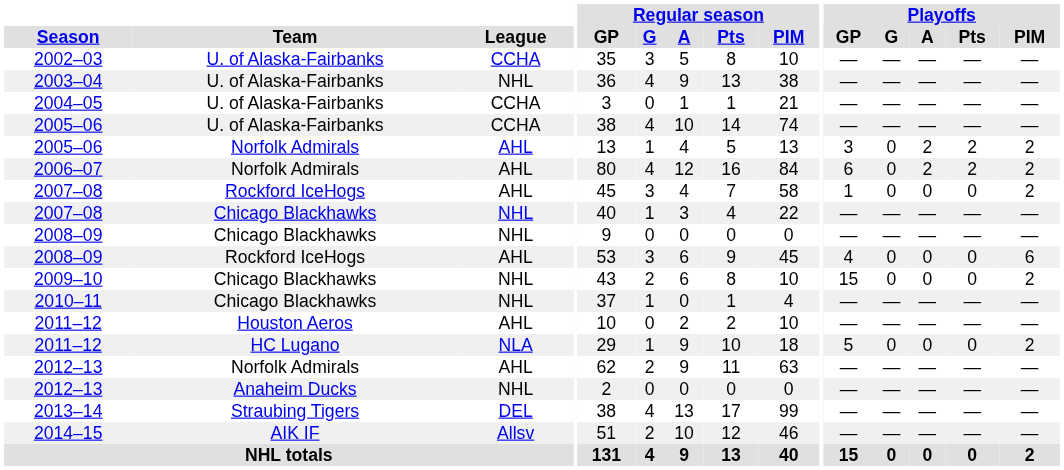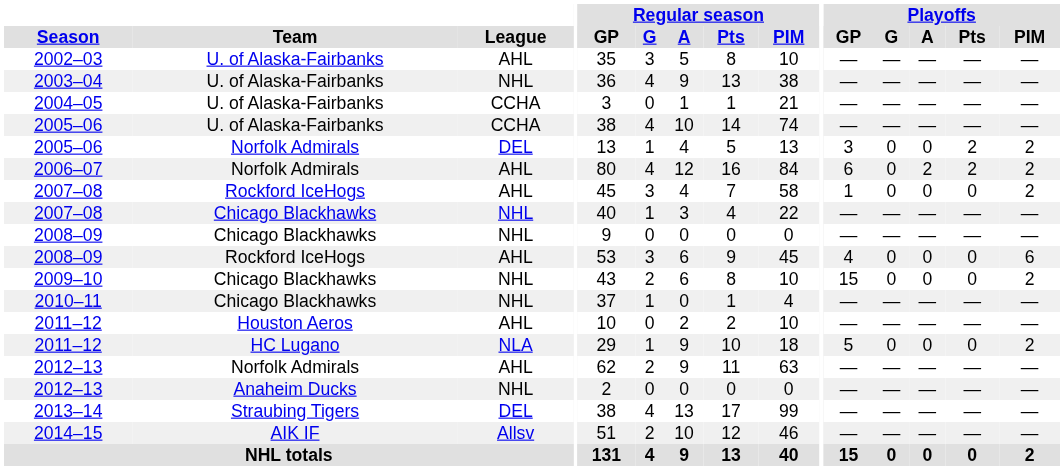 <table border="0" cellpadding="1" cellspacing="0" style="text-align:center; width:60em">
 <tr bgcolor="#e0e0e0">
 <th colspan="3" bgcolor="#ffffff"></th>
 <th rowspan="99" bgcolor="#ffffff"></th>
 <th colspan="5"><a href='#'>Regular season</a></th>
 <th rowspan="99" bgcolor="#ffffff"></th>
 <th colspan="5"><a href='#'>Playoffs</a></th>
 </tr>
 <tr bgcolor="#e0e0e0">
 <th><a href='#'>Season</a></th>
 <th>Team</th>
 <th>League</th>
 <th>GP</th>
 <th><a href='#'>G</a></th>
 <th><a href='#'>A</a></th>
 <th><a href='#'>Pts</a></th>
 <th><a href='#'>PIM</a></th>
 <th>GP</th>
 <th>G</th>
 <th>A</th>
 <th>Pts</th>
 <th>PIM</th>
 </tr>
 <tr ALIGN="center">
 <td><a href='#'>2002–03</a></td>
 <td><a href='#'>U. of Alaska-Fairbanks</a></td>
-<td><a href='#'>CCHA</a></td>
+<td>AHL</td>
 <td>35</td>
 <td>3</td>
 <td>5</td>
 <td>8</td>
 <td>10</td>
 <td>—</td>
 <td>—</td>
 <td>—</td>
 <td>—</td>
 <td>—</td>
 </tr>
 <tr ALIGN="center" bgcolor="#f0f0f0">
 <td><a href='#'>2003–04</a></td>
 <td>U. of Alaska-Fairbanks</td>
 <td>NHL</td>
 <td>36</td>
 <td>4</td>
 <td>9</td>
 <td>13</td>
 <td>38</td>
 <td>—</td>
 <td>—</td>
 <td>—</td>
 <td>—</td>
 <td>—</td>
 </tr>
 <tr ALIGN="center">
 <td><a href='#'>2004–05</a></td>
 <td>U. of Alaska-Fairbanks</td>
 <td>CCHA</td>
 <td>3</td>
 <td>0</td>
 <td>1</td>
 <td>1</td>
 <td>21</td>
 <td>—</td>
 <td>—</td>
 <td>—</td>
 <td>—</td>
 <td>—</td>
 </tr>
 <tr ALIGN="center" bgcolor="#f0f0f0">
 <td><a href='#'>2005–06</a></td>
 <td>U. of Alaska-Fairbanks</td>
 <td>CCHA</td>
 <td>38</td>
 <td>4</td>
 <td>10</td>
 <td>14</td>
 <td>74</td>
 <td>—</td>
 <td>—</td>
 <td>—</td>
 <td>—</td>
 <td>—</td>
 </tr>
 <tr ALIGN="center">
 <td><a href='#'>2005–06</a></td>
 <td><a href='#'>Norfolk Admirals</a></td>
-<td><a href='#'>AHL</a></td>
+<td><a href='#'>DEL</a></td>
 <td>13</td>
 <td>1</td>
 <td>4</td>
 <td>5</td>
 <td>13</td>
 <td>3</td>
 <td>0</td>
-<td>2</td>
+<td>0</td>
 <td>2</td>
 <td>2</td>
 </tr>
 <tr ALIGN="center" bgcolor="#f0f0f0">
 <td><a href='#'>2006–07</a></td>
 <td>Norfolk Admirals</td>
 <td>AHL</td>
 <td>80</td>
 <td>4</td>
 <td>12</td>
 <td>16</td>
 <td>84</td>
 <td>6</td>
 <td>0</td>
 <td>2</td>
 <td>2</td>
 <td>2</td>
 </tr>
 <tr ALIGN="center">
 <td><a href='#'>2007–08</a></td>
 <td><a href='#'>Rockford IceHogs</a></td>
 <td>AHL</td>
 <td>45</td>
 <td>3</td>
 <td>4</td>
 <td>7</td>
 <td>58</td>
 <td>1</td>
 <td>0</td>
 <td>0</td>
 <td>0</td>
 <td>2</td>
 </tr>
 <tr ALIGN="center" bgcolor="#f0f0f0">
 <td><a href='#'>2007–08</a></td>
 <td><a href='#'>Chicago Blackhawks</a></td>
 <td><a href='#'>NHL</a></td>
 <td>40</td>
 <td>1</td>
 <td>3</td>
 <td>4</td>
 <td>22</td>
 <td>—</td>
 <td>—</td>
 <td>—</td>
 <td>—</td>
 <td>—</td>
 </tr>
 <tr ALIGN="center">
 <td><a href='#'>2008–09</a></td>
 <td>Chicago Blackhawks</td>
 <td>NHL</td>
 <td>9</td>
 <td>0</td>
 <td>0</td>
 <td>0</td>
 <td>0</td>
 <td>—</td>
 <td>—</td>
 <td>—</td>
 <td>—</td>
 <td>—</td>
 </tr>
 <tr ALIGN="center" bgcolor="#f0f0f0">
 <td><a href='#'>2008–09</a></td>
 <td>Rockford IceHogs</td>
 <td>AHL</td>
 <td>53</td>
 <td>3</td>
 <td>6</td>
 <td>9</td>
 <td>45</td>
 <td>4</td>
 <td>0</td>
 <td>0</td>
 <td>0</td>
 <td>6</td>
 </tr>
 <tr ALIGN="center">
 <td><a href='#'>2009–10</a></td>
 <td>Chicago Blackhawks</td>
 <td>NHL</td>
 <td>43</td>
 <td>2</td>
 <td>6</td>
 <td>8</td>
 <td>10</td>
 <td>15</td>
 <td>0</td>
 <td>0</td>
 <td>0</td>
 <td>2</td>
 </tr>
 <tr ALIGN="center" bgcolor="#f0f0f0">
 <td><a href='#'>2010–11</a></td>
 <td>Chicago Blackhawks</td>
 <td>NHL</td>
 <td>37</td>
 <td>1</td>
 <td>0</td>
 <td>1</td>
 <td>4</td>
 <td>—</td>
 <td>—</td>
 <td>—</td>
 <td>—</td>
 <td>—</td>
 </tr>
 <tr ALIGN="center">
 <td><a href='#'>2011–12</a></td>
 <td><a href='#'>Houston Aeros</a></td>
 <td>AHL</td>
 <td>10</td>
 <td>0</td>
 <td>2</td>
 <td>2</td>
 <td>10</td>
 <td>—</td>
 <td>—</td>
 <td>—</td>
 <td>—</td>
 <td>—</td>
 </tr>
 <tr ALIGN="center" bgcolor="#f0f0f0">
 <td><a href='#'>2011–12</a></td>
 <td><a href='#'>HC Lugano</a></td>
 <td><a href='#'>NLA</a></td>
 <td>29</td>
 <td>1</td>
 <td>9</td>
 <td>10</td>
 <td>18</td>
 <td>5</td>
 <td>0</td>
 <td>0</td>
 <td>0</td>
 <td>2</td>
 </tr>
 <tr ALIGN="center">
 <td><a href='#'>2012–13</a></td>
 <td>Norfolk Admirals</td>
 <td>AHL</td>
 <td>62</td>
 <td>2</td>
 <td>9</td>
 <td>11</td>
 <td>63</td>
 <td>—</td>
 <td>—</td>
 <td>—</td>
 <td>—</td>
 <td>—</td>
 </tr>
 <tr ALIGN="center" bgcolor="#f0f0f0">
 <td><a href='#'>2012–13</a></td>
 <td><a href='#'>Anaheim Ducks</a></td>
 <td>NHL</td>
 <td>2</td>
 <td>0</td>
 <td>0</td>
 <td>0</td>
 <td>0</td>
 <td>—</td>
 <td>—</td>
 <td>—</td>
 <td>—</td>
 <td>—</td>
 </tr>
 <tr ALIGN="center">
 <td><a href='#'>2013–14</a></td>
 <td><a href='#'>Straubing Tigers</a></td>
 <td><a href='#'>DEL</a></td>
 <td>38</td>
 <td>4</td>
 <td>13</td>
 <td>17</td>
 <td>99</td>
 <td>—</td>
 <td>—</td>
 <td>—</td>
 <td>—</td>
 <td>—</td>
 </tr>
 <tr ALIGN="center" bgcolor="#f0f0f0">
 <td><a href='#'>2014–15</a></td>
 <td><a href='#'>AIK IF</a></td>
 <td><a href='#'>Allsv</a></td>
 <td>51</td>
 <td>2</td>
 <td>10</td>
 <td>12</td>
 <td>46</td>
 <td>—</td>
 <td>—</td>
 <td>—</td>
 <td>—</td>
 <td>—</td>
 </tr>
 <tr bgcolor="#e0e0e0">
 <th colspan="3">NHL totals</th>
 <th>131</th>
 <th>4</th>
 <th>9</th>
 <th>13</th>
 <th>40</th>
 <th>15</th>
 <th>0</th>
 <th>0</th>
 <th>0</th>
 <th>2</th>
 </tr>
 </table>
